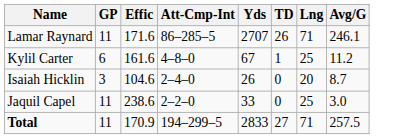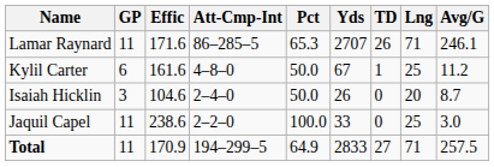 <table class="wikitable" style="white-space:nowrap;">
 <tr>
 <th>Name</th>
 <th>GP</th>
 <th>Effic</th>
 <th>Att-Cmp-Int</th>
+<th>Pct</th>
 <th>Yds</th>
 <th>TD</th>
 <th>Lng</th>
 <th>Avg/G</th>
 </tr>
 <tr>
 <td>Lamar Raynard</td>
 <td>11</td>
 <td>171.6</td>
 <td>86–285–5</td>
+<td>65.3</td>
 <td>2707</td>
 <td>26</td>
 <td>71</td>
 <td>246.1</td>
 </tr>
 <tr>
 <td>Kylil Carter</td>
 <td>6</td>
 <td>161.6</td>
 <td>4–8–0</td>
+<td>50.0</td>
 <td>67</td>
 <td>1</td>
 <td>25</td>
 <td>11.2</td>
 </tr>
 <tr>
 <td>Isaiah Hicklin</td>
 <td>3</td>
 <td>104.6</td>
 <td>2–4–0</td>
+<td>50.0</td>
 <td>26</td>
 <td>0</td>
 <td>20</td>
 <td>8.7</td>
 </tr>
 <tr>
 <td>Jaquil Capel</td>
 <td>11</td>
 <td>238.6</td>
 <td>2–2–0</td>
+<td>100.0</td>
 <td>33</td>
 <td>0</td>
 <td>25</td>
 <td>3.0</td>
 </tr>
 <tr>
 <td><strong>Total</strong></td>
 <td>11</td>
 <td>170.9</td>
 <td>194–299–5</td>
+<td>64.9</td>
 <td>2833</td>
 <td>27</td>
 <td>71</td>
 <td>257.5</td>
 </tr>
 </table>
